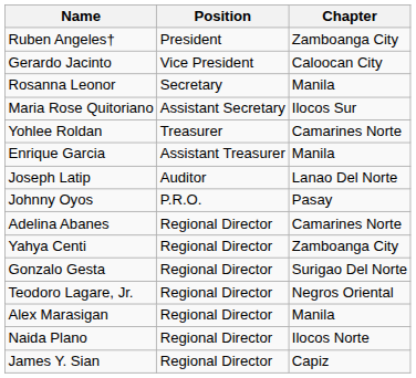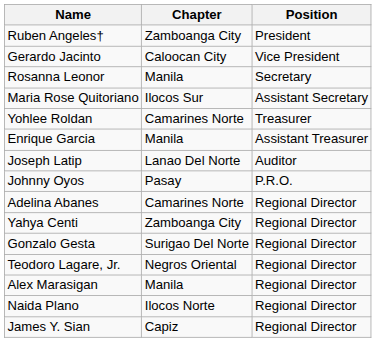 <table class="wikitable">
 <tr>
 <th>Name</th>
+<th>Chapter</th>
 <th>Position</th>
-<th>Chapter</th>
 </tr>
 <tr>
 <td>Ruben Angeles†</td>
+<td>Zamboanga City</td>
 <td>President</td>
-<td>Zamboanga City</td>
 </tr>
 <tr>
 <td>Gerardo Jacinto</td>
+<td>Caloocan City</td>
 <td>Vice President</td>
-<td>Caloocan City</td>
 </tr>
 <tr>
 <td>Rosanna Leonor</td>
+<td>Manila</td>
 <td>Secretary</td>
-<td>Manila</td>
 </tr>
 <tr>
 <td>Maria Rose Quitoriano</td>
+<td>Ilocos Sur</td>
 <td>Assistant Secretary</td>
-<td>Ilocos Sur</td>
 </tr>
 <tr>
 <td>Yohlee Roldan</td>
+<td>Camarines Norte</td>
 <td>Treasurer</td>
-<td>Camarines Norte</td>
 </tr>
 <tr>
 <td>Enrique Garcia</td>
+<td>Manila</td>
 <td>Assistant Treasurer</td>
-<td>Manila</td>
 </tr>
 <tr>
 <td>Joseph Latip</td>
+<td>Lanao Del Norte</td>
 <td>Auditor</td>
-<td>Lanao Del Norte</td>
 </tr>
 <tr>
 <td>Johnny Oyos</td>
+<td>Pasay</td>
 <td>P.R.O.</td>
-<td>Pasay</td>
 </tr>
 <tr>
 <td>Adelina Abanes</td>
+<td>Camarines Norte</td>
 <td>Regional Director</td>
-<td>Camarines Norte</td>
 </tr>
 <tr>
 <td>Yahya Centi</td>
+<td>Zamboanga City</td>
 <td>Regional Director</td>
-<td>Zamboanga City</td>
 </tr>
 <tr>
 <td>Gonzalo Gesta</td>
+<td>Surigao Del Norte</td>
 <td>Regional Director</td>
-<td>Surigao Del Norte</td>
 </tr>
 <tr>
 <td>Teodoro Lagare, Jr.</td>
+<td>Negros Oriental</td>
 <td>Regional Director</td>
-<td>Negros Oriental</td>
 </tr>
 <tr>
 <td>Alex Marasigan</td>
+<td>Manila</td>
 <td>Regional Director</td>
-<td>Manila</td>
 </tr>
 <tr>
 <td>Naida Plano</td>
+<td>Ilocos Norte</td>
 <td>Regional Director</td>
-<td>Ilocos Norte</td>
 </tr>
 <tr>
 <td>James Y. Sian</td>
+<td>Capiz</td>
 <td>Regional Director</td>
-<td>Capiz</td>
 </tr>
 </table>
